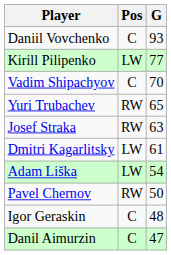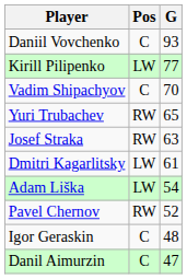 <table class="wikitable">
 <tr>
 <th>Player</th>
 <th>Pos</th>
 <th>G</th>
 </tr>
 <tr style="text-align:center;">
 <td style="text-align:left;"> Daniil Vovchenko</td>
 <td>C</td>
 <td>93</td>
 </tr>
 <tr style="text-align:center;" bgcolor="#cfc">
 <td style="text-align:left;"> Kirill Pilipenko</td>
 <td>LW</td>
 <td>77</td>
 </tr>
 <tr style="text-align:center;">
 <td style="text-align:left;"> <a href='#'>Vadim Shipachyov</a></td>
 <td>C</td>
 <td>70</td>
 </tr>
 <tr style="text-align:center;">
 <td style="text-align:left;"> <a href='#'>Yuri Trubachev</a></td>
 <td>RW</td>
 <td>65</td>
 </tr>
 <tr style="text-align:center;">
 <td style="text-align:left;"> <a href='#'>Josef Straka</a></td>
 <td>RW</td>
 <td>63</td>
 </tr>
 <tr style="text-align:center;">
 <td style="text-align:left;"> <a href='#'>Dmitri Kagarlitsky</a></td>
 <td>LW</td>
 <td>61</td>
 </tr>
 <tr style="text-align:center;" bgcolor="#cfc">
 <td style="text-align:left;"> <a href='#'>Adam Liška</a></td>
 <td>LW</td>
 <td>54</td>
 </tr>
 <tr style="text-align:center;">
 <td style="text-align:left;"> <a href='#'>Pavel Chernov</a></td>
 <td>RW</td>
-<td>50</td>
+<td>52</td>
 </tr>
 <tr style="text-align:center;">
 <td style="text-align:left;"> Igor Geraskin</td>
 <td>C</td>
 <td>48</td>
 </tr>
 <tr style="text-align:center;" bgcolor="#cfc">
 <td style="text-align:left;"> Danil Aimurzin</td>
 <td>C</td>
 <td>47</td>
 </tr>
 </table>
